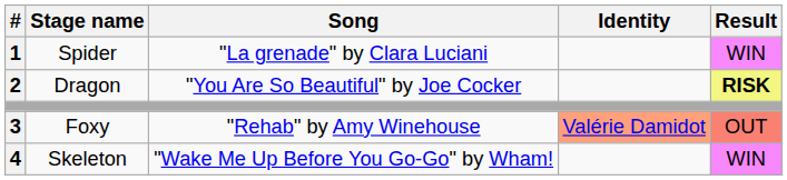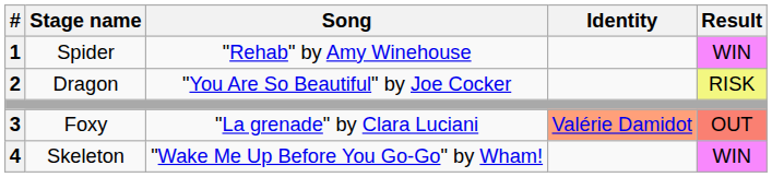 <table class="wikitable plainrowheaders" style="text-align: center;">
 <tr>
 <th>#</th>
 <th>Stage name</th>
 <th>Song</th>
 <th>Identity</th>
 <th>Result</th>
 </tr>
 <tr>
 <th>1</th>
 <td>Spider</td>
-<td>"<a href='#'>La grenade</a>" by <a href='#'>Clara Luciani</a></td>
+<td>"<a href='#'>Rehab</a>" by <a href='#'>Amy Winehouse</a></td>
 <td></td>
 <td bgcolor=#F888FD>WIN</td>
 </tr>
 <tr>
 <th>2</th>
 <td>Dragon</td>
 <td>"<a href='#'>You Are So Beautiful</a>" by <a href='#'>Joe Cocker</a></td>
 <td></td>
-<td bgcolor="#F3F781"><strong>RISK</strong></td>
+<td bgcolor="#F3F781">RISK</td>
 </tr>
 <tr>
 <td colspan="5" style="background:darkgray"></td>
 </tr>
 <tr>
 <th>3</th>
 <td>Foxy</td>
-<td>"<a href='#'>Rehab</a>" by <a href='#'>Amy Winehouse</a></td>
+<td>"<a href='#'>La grenade</a>" by <a href='#'>Clara Luciani</a></td>
 <td style="background: lightsalmon;"><a href='#'>Valérie Damidot</a></td>
 <td bgcolor="salmon">OUT</td>
 </tr>
 <tr>
 <th>4</th>
 <td>Skeleton</td>
 <td>"<a href='#'>Wake Me Up Before You Go-Go</a>" by <a href='#'>Wham!</a></td>
 <td></td>
 <td bgcolor=#F888FD>WIN</td>
 </tr>
 </table>
